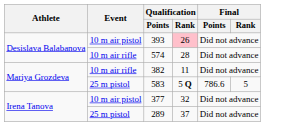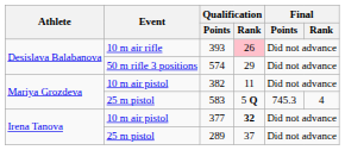 <table class="wikitable" style="font-size:90%">
 <tr>
 <th rowspan="2">Athlete</th>
 <th rowspan="2">Event</th>
 <th colspan=2>Qualification</th>
 <th colspan=2>Final</th>
 </tr>
 <tr style="font-size:95%">
 <th>Points</th>
 <th>Rank</th>
 <th>Points</th>
 <th>Rank</th>
 </tr>
 <tr align=center>
 <td align=left rowspan=2><a href='#'>Desislava Balabanova</a></td>
-<td align=left><a href='#'>10 m air pistol</a></td>
+<td align=left><a href='#'>10 m air rifle</a></td>
 <td>393</td>
 <td style="background: pink;">26</td>
 <td colspan=2>Did not advance</td>
 </tr>
 <tr align=center>
-<td align=left><a href='#'>10 m air rifle</a></td>
+<td align=left><a href='#'>50 m rifle 3 positions</a></td>
 <td>574</td>
-<td>28</td>
+<td>29</td>
 <td colspan=2>Did not advance</td>
 </tr>
 <tr align=center>
 <td align=left rowspan=2><a href='#'>Mariya Grozdeva</a></td>
-<td align=left><a href='#'>10 m air rifle</a></td>
+<td align=left><a href='#'>10 m air pistol</a></td>
 <td>382</td>
 <td>11</td>
 <td colspan=2>Did not advance</td>
 </tr>
 <tr align=center>
 <td align=left><a href='#'>25 m pistol</a></td>
 <td>583</td>
 <td>5 <strong>Q</strong></td>
-<td>786.6</td>
-<td>5</td>
+<td>745.3</td>
+<td>4</td>
 </tr>
 <tr align=center>
 <td align=left rowspan=2><a href='#'>Irena Tanova</a></td>
 <td align=left><a href='#'>10 m air pistol</a></td>
 <td>377</td>
-<td>32</td>
+<td><strong>32</strong></td>
 <td colspan=2>Did not advance</td>
 </tr>
 <tr align=center>
 <td align=left><a href='#'>25 m pistol</a></td>
 <td>289</td>
 <td>37</td>
 <td colspan=2>Did not advance</td>
 </tr>
 </table>
